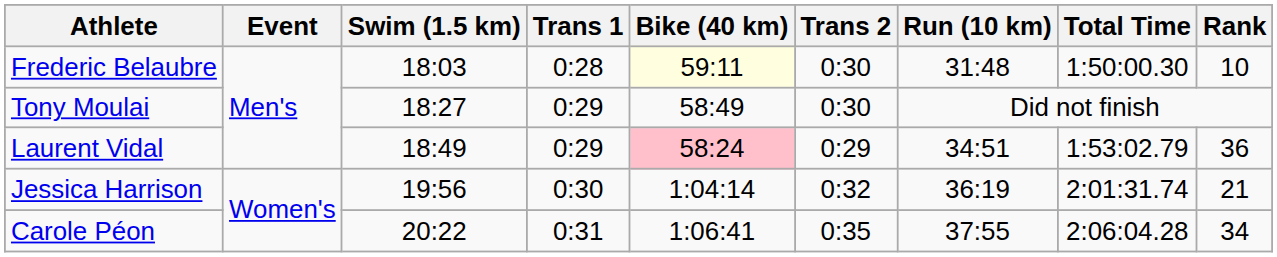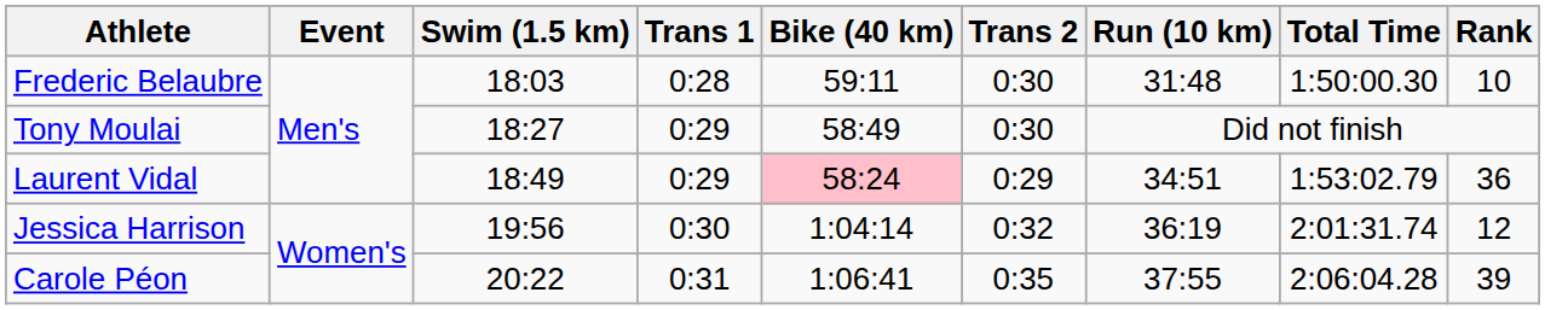 <table class="wikitable" style="font-size:90%">
 <tr>
 <th>Athlete</th>
 <th>Event</th>
 <th>Swim (1.5 km)</th>
 <th>Trans 1</th>
 <th>Bike (40 km)</th>
 <th>Trans 2</th>
 <th>Run (10 km)</th>
 <th>Total Time</th>
 <th>Rank</th>
 </tr>
 <tr align=center>
 <td align=left><a href='#'>Frederic Belaubre</a></td>
 <td align=left rowspan=3><a href='#'>Men's</a></td>
 <td>18:03</td>
 <td>0:28</td>
-<td style="background: lightyellow;">59:11</td>
+<td>59:11</td>
 <td>0:30</td>
 <td>31:48</td>
 <td>1:50:00.30</td>
 <td>10</td>
 </tr>
 <tr align=center>
 <td align=left><a href='#'>Tony Moulai</a></td>
 <td>18:27</td>
 <td>0:29</td>
 <td>58:49</td>
 <td>0:30</td>
 <td colspan=3>Did not finish</td>
 </tr>
 <tr align=center>
 <td align=left><a href='#'>Laurent Vidal</a></td>
 <td>18:49</td>
 <td>0:29</td>
 <td style="background: pink;">58:24</td>
 <td>0:29</td>
 <td>34:51</td>
 <td>1:53:02.79</td>
 <td>36</td>
 </tr>
 <tr align=center>
 <td align=left><a href='#'>Jessica Harrison</a></td>
 <td align=left rowspan=2><a href='#'>Women's</a></td>
 <td>19:56</td>
 <td>0:30</td>
 <td>1:04:14</td>
 <td>0:32</td>
 <td>36:19</td>
 <td>2:01:31.74</td>
-<td>21</td>
+<td>12</td>
 </tr>
 <tr align=center>
 <td align=left><a href='#'>Carole Péon</a></td>
 <td>20:22</td>
 <td>0:31</td>
 <td>1:06:41</td>
 <td>0:35</td>
 <td>37:55</td>
 <td>2:06:04.28</td>
-<td>34</td>
+<td>39</td>
 </tr>
 </table>
